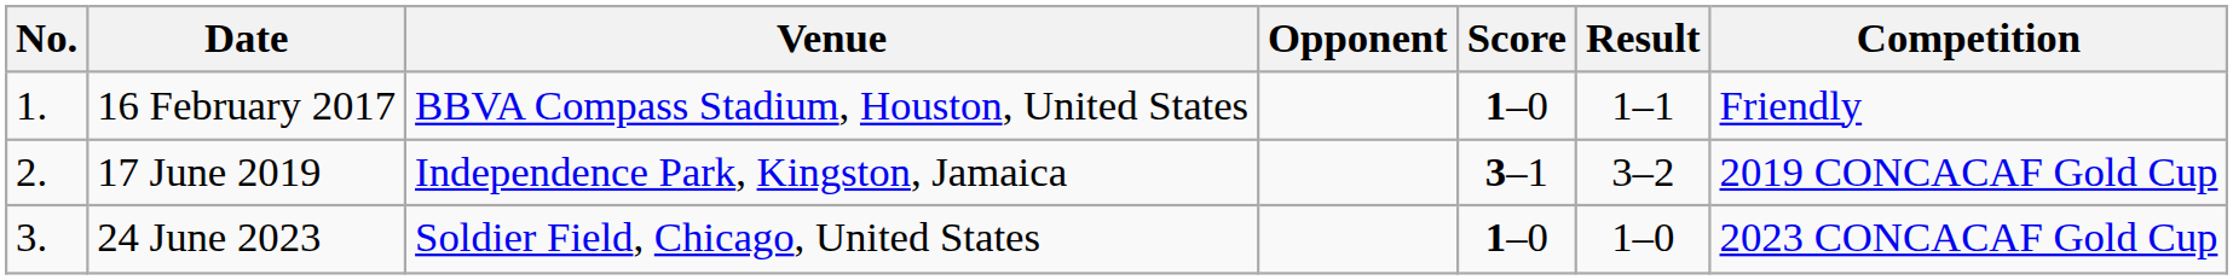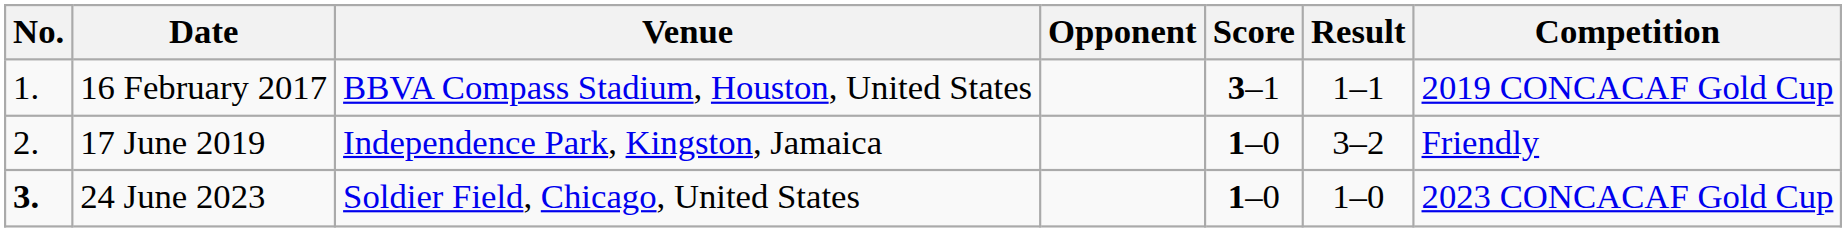 <table class="wikitable" style="font-size:100%;">
 <tr>
 <th>No.</th>
 <th>Date</th>
 <th>Venue</th>
 <th>Opponent</th>
 <th>Score</th>
 <th>Result</th>
 <th>Competition</th>
 </tr>
 <tr>
 <td>1.</td>
 <td>16 February 2017</td>
 <td><a href='#'>BBVA Compass Stadium</a>, <a href='#'>Houston</a>, United States</td>
 <td></td>
-<td align=center><strong>1</strong>–0</td>
+<td align=center><strong>3</strong>–1</td>
 <td align=center>1–1</td>
-<td><a href='#'>Friendly</a></td>
+<td><a href='#'>2019 CONCACAF Gold Cup</a></td>
 </tr>
 <tr>
 <td>2.</td>
 <td>17 June 2019</td>
 <td><a href='#'>Independence Park</a>, <a href='#'>Kingston</a>, Jamaica</td>
 <td></td>
-<td align=center><strong>3</strong>–1</td>
+<td align=center><strong>1</strong>–0</td>
 <td align=center>3–2</td>
-<td><a href='#'>2019 CONCACAF Gold Cup</a></td>
+<td><a href='#'>Friendly</a></td>
 </tr>
 <tr>
-<td>3.</td>
+<td><strong>3.</strong></td>
 <td>24 June 2023</td>
 <td><a href='#'>Soldier Field</a>, <a href='#'>Chicago</a>, United States</td>
 <td></td>
 <td align=center><strong>1</strong>–0</td>
 <td align=center>1–0</td>
 <td><a href='#'>2023 CONCACAF Gold Cup</a></td>
 </tr>
 </table>
